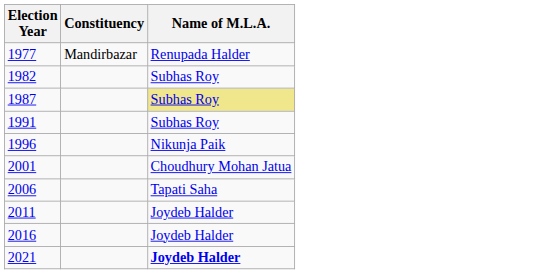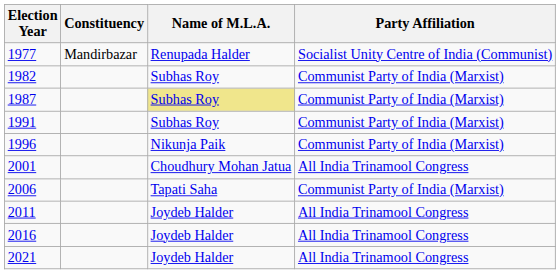 <table class="wikitable sortable">
 <tr>
 <th>Election<br> Year</th>
 <th>Constituency</th>
 <th>Name of M.L.A.</th>
+<th>Party Affiliation</th>
 </tr>
 <tr>
 <td><a href='#'>1977</a></td>
 <td>Mandirbazar</td>
 <td><a href='#'>Renupada Halder</a></td>
+<td><a href='#'>Socialist Unity Centre of India (Communist)</a></td>
 </tr>
 <tr>
 <td><a href='#'>1982</a></td>
 <td></td>
 <td><a href='#'>Subhas Roy</a></td>
+<td><a href='#'>Communist Party of India (Marxist)</a></td>
 </tr>
 <tr>
 <td><a href='#'>1987</a></td>
 <td></td>
 <td style="background: khaki;"><a href='#'>Subhas Roy</a></td>
+<td><a href='#'>Communist Party of India (Marxist)</a></td>
 </tr>
 <tr>
 <td><a href='#'>1991</a></td>
 <td></td>
 <td><a href='#'>Subhas Roy</a></td>
+<td><a href='#'>Communist Party of India (Marxist)</a></td>
 </tr>
 <tr>
 <td><a href='#'>1996</a></td>
 <td></td>
 <td><a href='#'>Nikunja Paik</a></td>
+<td><a href='#'>Communist Party of India (Marxist)</a></td>
 </tr>
 <tr>
 <td><a href='#'>2001</a></td>
 <td></td>
 <td><a href='#'>Choudhury Mohan Jatua</a></td>
+<td><a href='#'>All India Trinamool Congress</a></td>
 </tr>
 <tr>
 <td><a href='#'>2006</a></td>
 <td></td>
 <td><a href='#'>Tapati Saha</a></td>
+<td><a href='#'>Communist Party of India (Marxist)</a></td>
 </tr>
 <tr>
 <td><a href='#'>2011</a></td>
 <td></td>
 <td><a href='#'>Joydeb Halder</a></td>
+<td><a href='#'>All India Trinamool Congress</a></td>
 </tr>
 <tr>
 <td><a href='#'>2016</a></td>
 <td></td>
 <td><a href='#'>Joydeb Halder</a></td>
+<td><a href='#'>All India Trinamool Congress</a></td>
 </tr>
 <tr>
 <td><a href='#'>2021</a></td>
 <td></td>
-<td><strong><a href='#'>Joydeb Halder</a></strong></td>
+<td><a href='#'>Joydeb Halder</a></td>
+<td><a href='#'>All India Trinamool Congress</a></td>
 </tr>
 </table>
